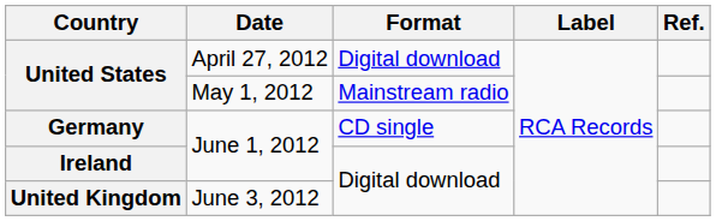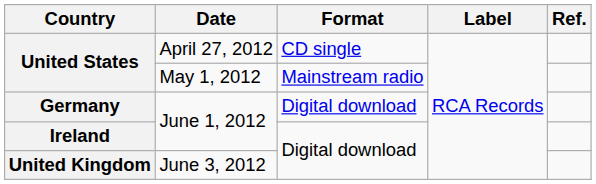 <table class="wikitable plainrowheaders">
 <tr>
 <th scope="col">Country</th>
 <th scope="col">Date</th>
 <th scope="col">Format</th>
 <th scope="col">Label</th>
 <th scope="col" class="unsortable">Ref.</th>
 </tr>
 <tr>
 <th scope="row" rowspan="2">United States</th>
 <td>April 27, 2012</td>
-<td><a href='#'>Digital download</a></td>
+<td><a href='#'>CD single</a></td>
 <td rowspan="5"><a href='#'>RCA Records</a></td>
 <td></td>
 </tr>
 <tr>
 <td>May 1, 2012</td>
 <td><a href='#'>Mainstream radio</a></td>
 <td><br></td>
 </tr>
 <tr>
 <th scope="row">Germany</th>
 <td rowspan="2">June 1, 2012</td>
-<td><a href='#'>CD single</a></td>
+<td><a href='#'>Digital download</a></td>
 <td></td>
 </tr>
 <tr>
 <th scope="row">Ireland</th>
 <td rowspan="2">Digital download</td>
 <td></td>
 </tr>
 <tr>
 <th scope="row">United Kingdom</th>
 <td>June 3, 2012</td>
 <td></td>
 </tr>
 </table>
